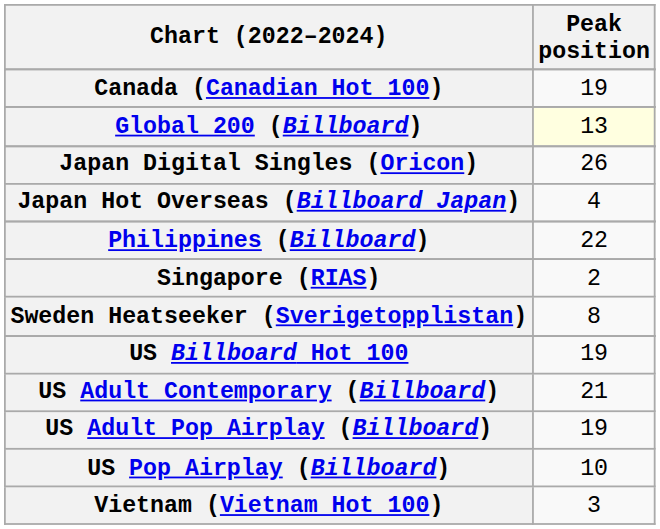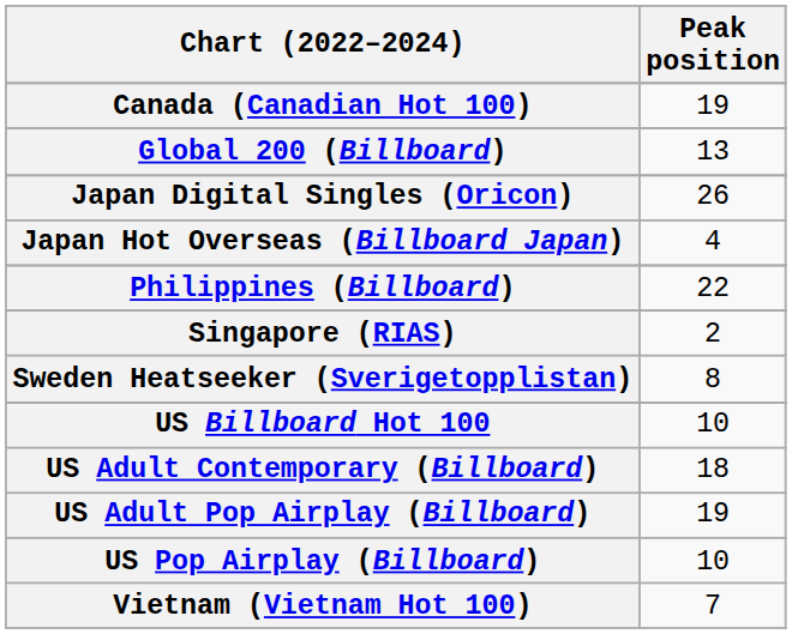 <table class="wikitable sortable plainrowheaders" style="text-align:center">
 <tr>
 <th scope="col">Chart (2022–2024)</th>
 <th scope="col">Peak<br>position</th>
 </tr>
 <tr>
 </tr>
 <tr>
 </tr>
 <tr>
 <th scope="row">Canada (<a href='#'>Canadian Hot 100</a>)</th>
 <td>19</td>
 </tr>
 <tr>
 </tr>
 <tr>
 <th scope="row"><a href='#'>Global 200</a> (<em><a href='#'>Billboard</a></em>)</th>
-<td style="background: lightyellow;">13</td>
+<td>13</td>
 </tr>
 <tr>
 </tr>
 <tr>
 <th scope="row">Japan Digital Singles (<a href='#'>Oricon</a>)<br></th>
 <td>26</td>
 </tr>
 <tr>
 <th scope="row">Japan Hot Overseas (<em><a href='#'>Billboard Japan</a></em>)</th>
 <td>4</td>
 </tr>
 <tr>
 </tr>
 <tr>
 </tr>
 <tr>
 </tr>
 <tr>
 <th scope="row"><a href='#'>Philippines</a> (<em><a href='#'>Billboard</a></em>)</th>
 <td>22</td>
 </tr>
 <tr>
 </tr>
 <tr>
 <th scope="row">Singapore (<a href='#'>RIAS</a>)</th>
 <td>2</td>
 </tr>
 <tr>
 <th scope="row">Sweden Heatseeker (<a href='#'>Sverigetopplistan</a>)</th>
 <td>8</td>
 </tr>
 <tr>
 </tr>
 <tr>
 </tr>
 <tr>
 </tr>
 <tr>
 <th scope="row">US <a href='#'><em>Billboard</em> Hot 100</a></th>
-<td>19</td>
+<td>10</td>
 </tr>
 <tr>
 <th scope="row">US <a href='#'>Adult Contemporary</a> (<em><a href='#'>Billboard</a></em>)</th>
-<td>21</td>
+<td>18</td>
 </tr>
 <tr>
 <th scope="row">US <a href='#'>Adult Pop Airplay</a> (<em><a href='#'>Billboard</a></em>)</th>
 <td>19</td>
 </tr>
 <tr>
 <th scope="row">US <a href='#'>Pop Airplay</a> (<em><a href='#'>Billboard</a></em>)</th>
 <td>10</td>
 </tr>
 <tr>
 <th scope="row">Vietnam (<a href='#'>Vietnam Hot 100</a>)</th>
-<td>3</td>
+<td>7</td>
 </tr>
 </table>
